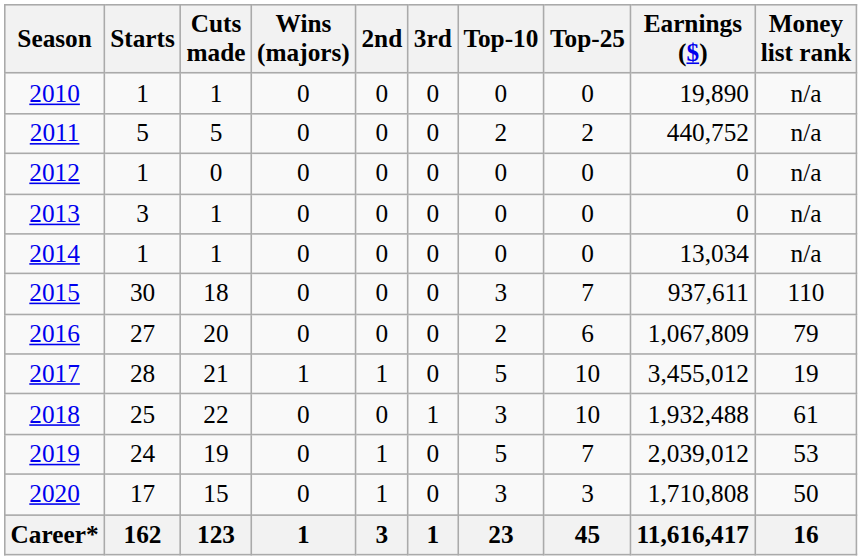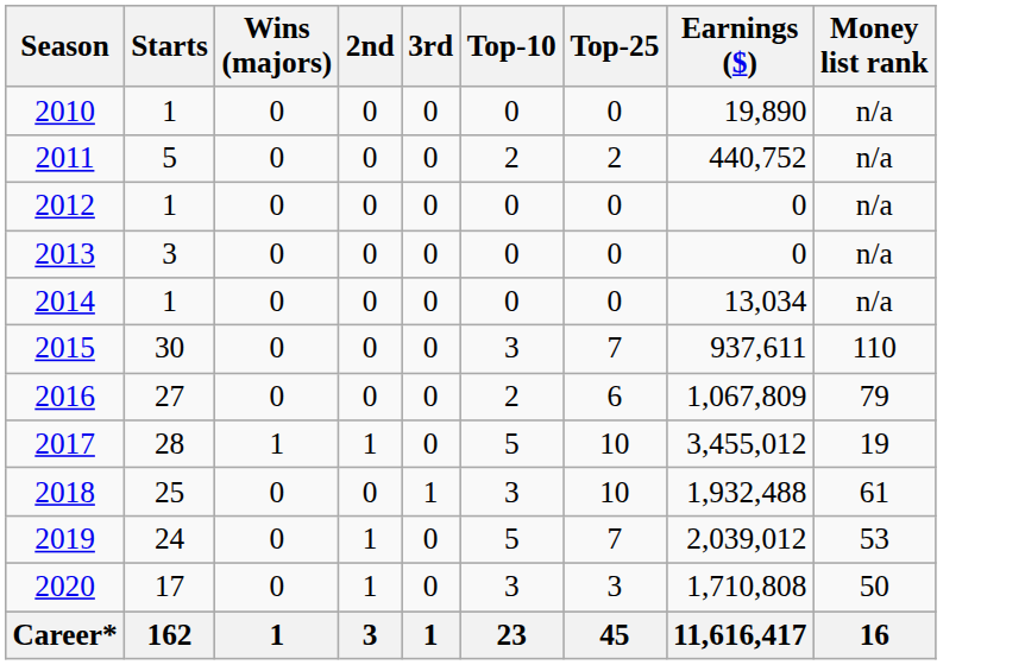 <table class="wikitable" style="text-align:center">
 <tr>
 <th>Season</th>
 <th>Starts</th>
-<th>Cuts<br>made</th>
 <th>Wins<br>(majors)</th>
 <th>2nd</th>
 <th>3rd</th>
 <th>Top-10</th>
 <th>Top-25</th>
 <th>Earnings<br>(<a href='#'>$</a>)</th>
 <th>Money<br>list rank</th>
 </tr>
 <tr>
 <td><a href='#'>2010</a></td>
 <td>1</td>
-<td>1</td>
 <td>0</td>
 <td>0</td>
 <td>0</td>
 <td>0</td>
 <td>0</td>
 <td style="text-align:right;">19,890</td>
 <td>n/a</td>
 </tr>
 <tr>
 <td><a href='#'>2011</a></td>
-<td>5</td>
 <td>5</td>
 <td>0</td>
 <td>0</td>
 <td>0</td>
 <td>2</td>
 <td>2</td>
 <td style="text-align:right;">440,752</td>
 <td>n/a</td>
 </tr>
 <tr>
 <td><a href='#'>2012</a></td>
 <td>1</td>
 <td>0</td>
 <td>0</td>
 <td>0</td>
 <td>0</td>
 <td>0</td>
-<td>0</td>
 <td style="text-align:right;">0</td>
 <td>n/a</td>
 </tr>
 <tr>
 <td><a href='#'>2013</a></td>
 <td>3</td>
-<td>1</td>
 <td>0</td>
 <td>0</td>
 <td>0</td>
 <td>0</td>
 <td>0</td>
 <td style="text-align:right;">0 </td>
 <td>n/a</td>
 </tr>
 <tr>
 <td><a href='#'>2014</a></td>
-<td>1</td>
 <td>1</td>
 <td>0</td>
 <td>0</td>
 <td>0</td>
 <td>0</td>
 <td>0</td>
 <td style="text-align:right;">13,034</td>
 <td>n/a</td>
 </tr>
 <tr>
 <td><a href='#'>2015</a></td>
 <td>30</td>
-<td>18</td>
 <td>0</td>
 <td>0</td>
 <td>0</td>
 <td>3</td>
 <td>7</td>
 <td style="text-align:right;">937,611</td>
 <td>110</td>
 </tr>
 <tr>
 <td><a href='#'>2016</a></td>
 <td>27</td>
-<td>20</td>
 <td>0</td>
 <td>0</td>
 <td>0</td>
 <td>2</td>
 <td>6</td>
 <td style="text-align:right;">1,067,809</td>
 <td>79</td>
 </tr>
 <tr>
 <td><a href='#'>2017</a></td>
 <td>28</td>
-<td>21</td>
 <td>1</td>
 <td>1</td>
 <td>0</td>
 <td>5</td>
 <td>10</td>
 <td style="text-align:right;">3,455,012</td>
 <td>19</td>
 </tr>
 <tr>
 <td><a href='#'>2018</a></td>
 <td>25</td>
-<td>22</td>
 <td>0</td>
 <td>0</td>
 <td>1</td>
 <td>3</td>
 <td>10</td>
 <td style="text-align:right;">1,932,488</td>
 <td>61</td>
 </tr>
 <tr>
 <td><a href='#'>2019</a></td>
 <td>24</td>
-<td>19</td>
 <td>0</td>
 <td>1</td>
 <td>0</td>
 <td>5</td>
 <td>7</td>
 <td style="text-align:right;">2,039,012</td>
 <td>53</td>
 </tr>
 <tr>
 <td><a href='#'>2020</a></td>
 <td>17</td>
-<td>15</td>
 <td>0</td>
 <td>1</td>
 <td>0</td>
 <td>3</td>
 <td>3</td>
 <td style="text-align:right;">1,710,808</td>
 <td>50</td>
 </tr>
 <tr>
 <th>Career*</th>
 <th>162</th>
-<th>123</th>
 <th>1</th>
 <th>3</th>
 <th>1</th>
 <th>23</th>
 <th>45</th>
 <th>11,616,417</th>
 <th>16</th>
 </tr>
 </table>
